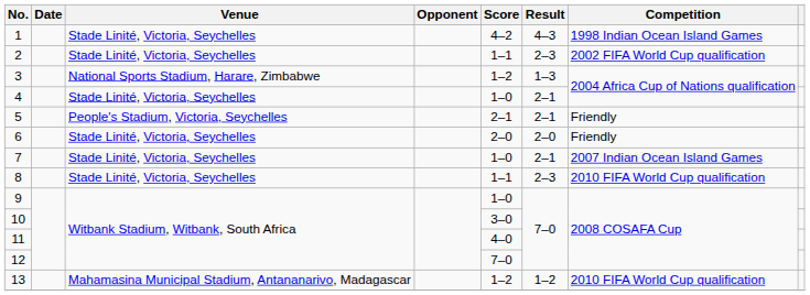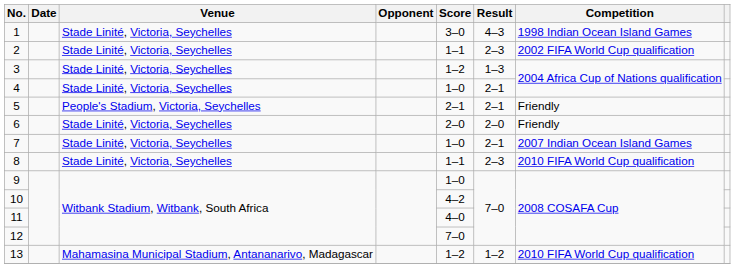 <table class="wikitable sortable">
 <tr>
 <th scope=col>No.</th>
 <th scope=col>Date</th>
 <th scope=col>Venue</th>
 <th scope=col>Opponent</th>
 <th scope=col>Score</th>
 <th scope=col>Result</th>
 <th scope=col>Competition</th>
 <th scope=col class="unsortable"></th>
 </tr>
 <tr>
 <td align="center">1</td>
 <td></td>
 <td><a href='#'>Stade Linité</a>, <a href='#'>Victoria, Seychelles</a></td>
 <td></td>
-<td align="center">4–2</td>
+<td align="center">3–0</td>
 <td align="center">4–3</td>
 <td><a href='#'>1998 Indian Ocean Island Games</a></td>
 <td></td>
 </tr>
 <tr>
 <td align="center">2</td>
 <td></td>
 <td><a href='#'>Stade Linité</a>, <a href='#'>Victoria, Seychelles</a></td>
 <td></td>
 <td align="center">1–1</td>
 <td align="center">2–3</td>
 <td><a href='#'>2002 FIFA World Cup qualification</a></td>
 <td></td>
 </tr>
 <tr>
 <td align="center">3</td>
 <td></td>
-<td><a href='#'>National Sports Stadium</a>, <a href='#'>Harare</a>, Zimbabwe</td>
+<td><a href='#'>Stade Linité</a>, <a href='#'>Victoria, Seychelles</a></td>
 <td></td>
 <td align="center">1–2</td>
 <td align="center">1–3</td>
 <td rowspan=2><a href='#'>2004 Africa Cup of Nations qualification</a></td>
 <td></td>
 </tr>
 <tr>
 <td align="center">4</td>
 <td></td>
 <td><a href='#'>Stade Linité</a>, <a href='#'>Victoria, Seychelles</a></td>
 <td></td>
 <td align="center">1–0</td>
 <td align="center">2–1</td>
 <td></td>
 </tr>
 <tr>
 <td align="center">5</td>
 <td></td>
 <td><a href='#'>People's Stadium</a>, <a href='#'>Victoria, Seychelles</a></td>
 <td></td>
 <td align="center">2–1</td>
 <td align="center">2–1</td>
 <td>Friendly</td>
 <td></td>
 </tr>
 <tr>
 <td align="center">6</td>
 <td></td>
 <td><a href='#'>Stade Linité</a>, <a href='#'>Victoria, Seychelles</a></td>
 <td></td>
 <td align="center">2–0</td>
 <td align="center">2–0</td>
 <td>Friendly</td>
 <td></td>
 </tr>
 <tr>
 <td align="center">7</td>
 <td></td>
 <td><a href='#'>Stade Linité</a>, <a href='#'>Victoria, Seychelles</a></td>
 <td></td>
 <td align="center">1–0</td>
 <td align="center">2–1</td>
 <td><a href='#'>2007 Indian Ocean Island Games</a></td>
 <td></td>
 </tr>
 <tr>
 <td align="center">8</td>
 <td></td>
 <td><a href='#'>Stade Linité</a>, <a href='#'>Victoria, Seychelles</a></td>
 <td></td>
 <td align="center">1–1</td>
 <td align="center">2–3</td>
 <td><a href='#'>2010 FIFA World Cup qualification</a></td>
 <td></td>
 </tr>
 <tr>
 <td align="center">9</td>
 <td rowspan=4></td>
 <td rowspan=4><a href='#'>Witbank Stadium</a>, <a href='#'>Witbank</a>, South Africa</td>
 <td rowspan=4></td>
 <td align="center">1–0</td>
 <td align="center" rowspan=4>7–0</td>
 <td rowspan=4><a href='#'>2008 COSAFA Cup</a></td>
 <td></td>
 </tr>
 <tr>
 <td align="center">10</td>
-<td align="center">3–0</td>
+<td align="center">4–2</td>
 <td></td>
 </tr>
 <tr>
 <td align="center">11</td>
 <td align="center">4–0</td>
 <td></td>
 </tr>
 <tr>
 <td align="center">12</td>
 <td align="center">7–0</td>
 <td></td>
 </tr>
 <tr>
 <td align="center">13</td>
 <td></td>
 <td><a href='#'>Mahamasina Municipal Stadium</a>, <a href='#'>Antananarivo</a>, Madagascar</td>
 <td></td>
 <td align="center">1–2</td>
 <td align="center">1–2</td>
 <td><a href='#'>2010 FIFA World Cup qualification</a></td>
 <td></td>
 </tr>
 <tr>
 </tr>
 </table>
